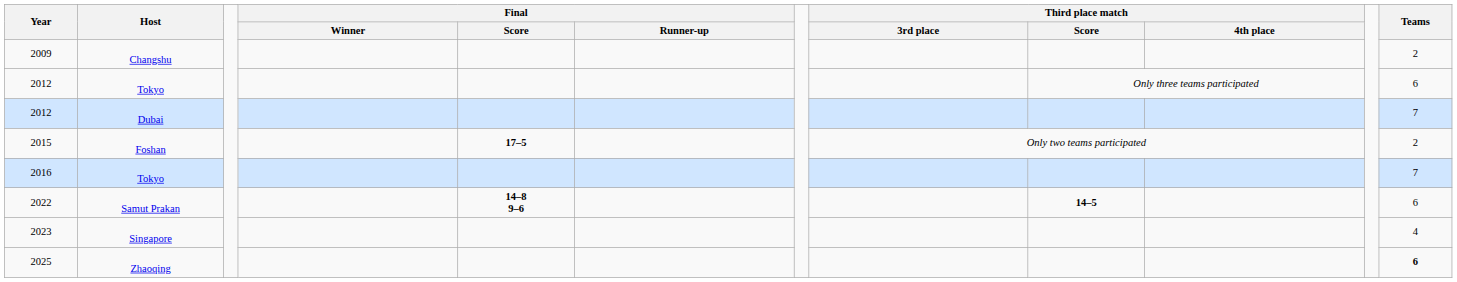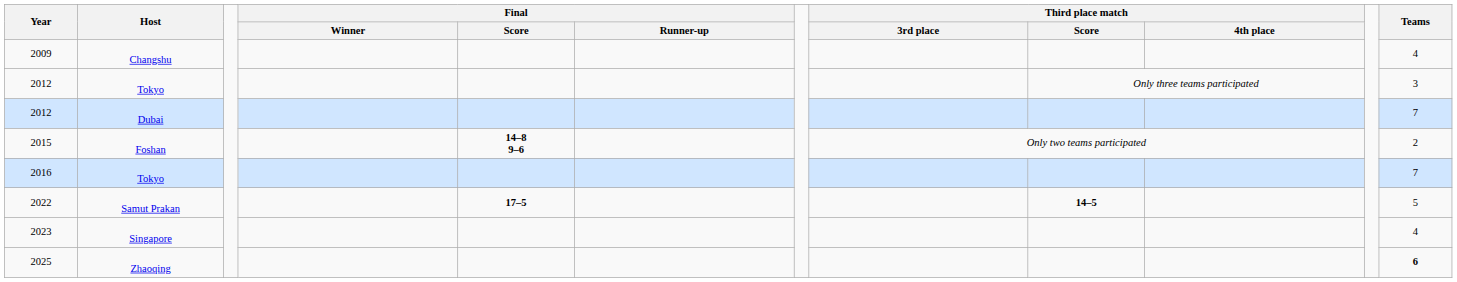 <table class="wikitable" style="font-size:90%; width: 100%; text-align: center;">
 <tr>
 <th rowspan=2 width=5%>Year</th>
 <th rowspan=2 width=10%>Host</th>
 <td width=1% rowspan=10></td>
 <th colspan=3>Final</th>
 <td width=1% rowspan=10></td>
 <th colspan=3>Third place match</th>
 <td width=1% rowspan=10></td>
 <th rowspan=2 width=5%>Teams</th>
 </tr>
 <tr>
 <th width=15%>Winner</th>
 <th width=8%>Score</th>
 <th width=15%>Runner-up</th>
 <th width=15%>3rd place</th>
 <th width=8%>Score</th>
 <th width=15%>4th place</th>
 </tr>
 <tr>
 <td>2009<br></td>
 <td><br><a href='#'>Changshu</a></td>
 <td><strong></strong></td>
 <td></td>
 <td></td>
 <td></td>
 <td></td>
 <td></td>
-<td>2</td>
+<td>4</td>
 </tr>
 <tr>
 <td>2012<br></td>
 <td><br><a href='#'>Tokyo</a></td>
 <td><strong></strong></td>
 <td></td>
 <td></td>
 <td></td>
 <td colspan=2><em>Only three teams participated</em></td>
-<td>6</td>
+<td>3</td>
 </tr>
 <tr style="background: #D0E6FF;">
 <td>2012<br></td>
 <td><br><a href='#'>Dubai</a></td>
 <td><strong></strong></td>
 <td></td>
 <td></td>
 <td></td>
 <td></td>
 <td></td>
 <td>7</td>
 </tr>
 <tr>
 <td>2015<br></td>
 <td><br><a href='#'>Foshan</a></td>
 <td><strong></strong></td>
-<td><strong>17–5</strong></td>
+<td><strong>14–8<br>9–6</strong></td>
 <td></td>
 <td colspan=3><em>Only two teams participated</em></td>
 <td>2</td>
 </tr>
 <tr style="background: #D0E6FF;">
 <td>2016<br></td>
 <td><br><a href='#'>Tokyo</a></td>
 <td><strong></strong></td>
 <td></td>
 <td></td>
 <td></td>
 <td></td>
 <td></td>
 <td>7</td>
 </tr>
 <tr>
 <td>2022<br></td>
 <td><br><a href='#'>Samut Prakan</a></td>
 <td><strong></strong></td>
-<td><strong>14–8<br>9–6</strong></td>
+<td><strong>17–5</strong></td>
 <td></td>
 <td></td>
 <td><strong>14–5</strong></td>
 <td></td>
-<td>6</td>
+<td>5</td>
 </tr>
 <tr>
 <td>2023<br></td>
 <td><br><a href='#'>Singapore</a></td>
 <td><strong></strong></td>
 <td></td>
 <td></td>
 <td></td>
 <td></td>
 <td></td>
 <td>4</td>
 </tr>
 <tr>
 <td>2025<br></td>
 <td><br><a href='#'>Zhaoqing</a></td>
 <td><strong></strong></td>
 <td></td>
 <td></td>
 <td></td>
 <td></td>
 <td></td>
 <td><strong>6</strong></td>
 </tr>
 </table>
